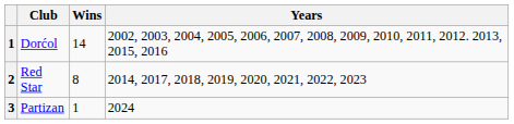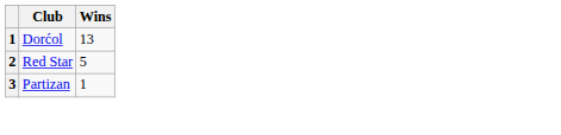 <table class="wikitable" style="text-align: left;">
 <tr>
 <th scope="col"></th>
 <th scope="col">Club</th>
 <th scope="col">Wins</th>
-<th scope="col">Years</th>
 </tr>
 <tr>
 <th scope="row">1</th>
 <td><a href='#'>Dorćol</a></td>
-<td>14</td>
-<td>2002, 2003, 2004, 2005, 2006, 2007, 2008, 2009, 2010, 2011, 2012. 2013, 2015, 2016</td>
+<td>13</td>
 </tr>
 <tr>
 <th scope="row">2</th>
 <td><a href='#'>Red Star</a></td>
-<td>8</td>
-<td>2014, 2017, 2018, 2019, 2020, 2021, 2022, 2023</td>
+<td>5</td>
 </tr>
 <tr>
 <th scope="row">3</th>
 <td><a href='#'>Partizan</a></td>
 <td>1</td>
-<td>2024</td>
 </tr>
 </table>
